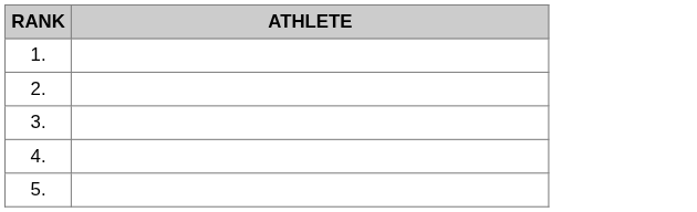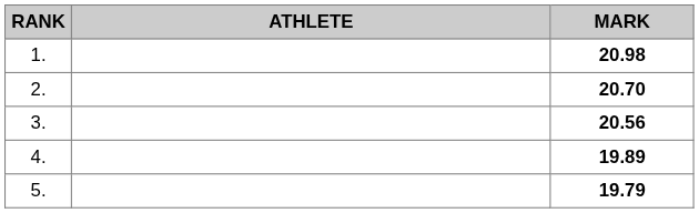 <table border="1" cellspacing="2" cellpadding="5" style="border-collapse: collapse; font-size: 100%;">
 <tr bgcolor="cccccc">
 <th>RANK</th>
 <th align="center" style="width: 25em">ATHLETE</th>
+<th align="center" style="width: 7em">MARK</th>
 </tr>
 <tr>
 <td align="center">1.</td>
 <td></td>
+<td align="center"><strong>20.98</strong></td>
 </tr>
 <tr>
 <td align="center">2.</td>
 <td></td>
+<td align="center"><strong>20.70</strong></td>
 </tr>
 <tr>
 <td align="center">3.</td>
 <td></td>
+<td align="center"><strong>20.56</strong></td>
 </tr>
 <tr>
 <td align="center">4.</td>
 <td></td>
+<td align="center"><strong>19.89</strong></td>
 </tr>
 <tr>
 <td align="center">5.</td>
 <td></td>
+<td align="center"><strong>19.79</strong></td>
 </tr>
 </table>
